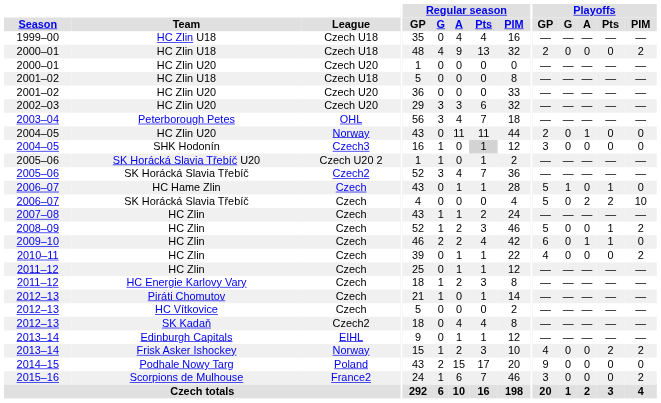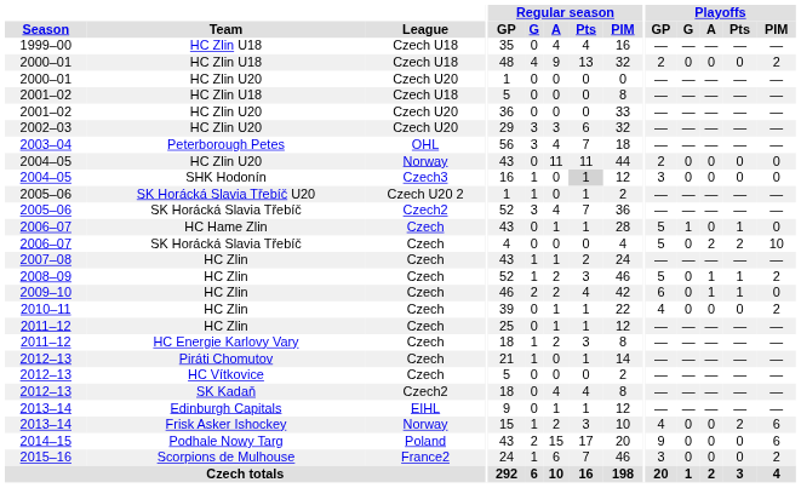 <table border="0" cellpadding="1" cellspacing="0" style="text-align:center; width:60em">
 <tr bgcolor="#e0e0e0">
 <th colspan="3" bgcolor="#ffffff"></th>
 <th rowspan="99" bgcolor="#ffffff"></th>
 <th colspan="5"><a href='#'>Regular season</a></th>
 <th rowspan="99" bgcolor="#ffffff"></th>
 <th colspan="5"><a href='#'>Playoffs</a></th>
 </tr>
 <tr bgcolor="#e0e0e0">
 <th><a href='#'>Season</a></th>
 <th>Team</th>
 <th>League</th>
 <th>GP</th>
 <th><a href='#'>G</a></th>
 <th><a href='#'>A</a></th>
 <th><a href='#'>Pts</a></th>
 <th><a href='#'>PIM</a></th>
 <th>GP</th>
 <th>G</th>
 <th>A</th>
 <th>Pts</th>
 <th>PIM</th>
 </tr>
 <tr>
 <td>1999–00</td>
 <td><a href='#'>HC Zlin</a> U18</td>
 <td>Czech U18</td>
 <td>35</td>
 <td>0</td>
 <td>4</td>
 <td>4</td>
 <td>16</td>
 <td>—</td>
 <td>—</td>
 <td>—</td>
 <td>—</td>
 <td>—</td>
 </tr>
 <tr bgcolor="#f0f0f0">
 <td>2000–01</td>
 <td>HC Zlin U18</td>
 <td>Czech U18</td>
 <td>48</td>
 <td>4</td>
 <td>9</td>
 <td>13</td>
 <td>32</td>
 <td>2</td>
 <td>0</td>
 <td>0</td>
 <td>0</td>
 <td>2</td>
 </tr>
 <tr>
 <td>2000–01</td>
 <td>HC Zlin U20</td>
 <td>Czech U20</td>
 <td>1</td>
 <td>0</td>
 <td>0</td>
 <td>0</td>
 <td>0</td>
 <td>—</td>
 <td>—</td>
 <td>—</td>
 <td>—</td>
 <td>—</td>
 </tr>
 <tr bgcolor="#f0f0f0">
 <td>2001–02</td>
 <td>HC Zlin U18</td>
 <td>Czech U18</td>
 <td>5</td>
 <td>0</td>
 <td>0</td>
 <td>0</td>
 <td>8</td>
 <td>—</td>
 <td>—</td>
 <td>—</td>
 <td>—</td>
 <td>—</td>
 </tr>
 <tr>
 <td>2001–02</td>
 <td>HC Zlin U20</td>
 <td>Czech U20</td>
 <td>36</td>
 <td>0</td>
 <td>0</td>
 <td>0</td>
 <td>33</td>
 <td>—</td>
 <td>—</td>
 <td>—</td>
 <td>—</td>
 <td>—</td>
 </tr>
 <tr bgcolor="#f0f0f0">
 <td>2002–03</td>
 <td>HC Zlin U20</td>
 <td>Czech U20</td>
 <td>29</td>
 <td>3</td>
 <td>3</td>
 <td>6</td>
 <td>32</td>
 <td>—</td>
 <td>—</td>
 <td>—</td>
 <td>—</td>
 <td>—</td>
 </tr>
 <tr>
 <td><a href='#'>2003–04</a></td>
 <td><a href='#'>Peterborough Petes</a></td>
 <td><a href='#'>OHL</a></td>
 <td>56</td>
 <td>3</td>
 <td>4</td>
 <td>7</td>
 <td>18</td>
 <td>—</td>
 <td>—</td>
 <td>—</td>
 <td>—</td>
 <td>—</td>
 </tr>
 <tr bgcolor="#f0f0f0">
 <td>2004–05</td>
 <td>HC Zlin U20</td>
 <td><a href='#'>Norway</a></td>
 <td>43</td>
 <td>0</td>
 <td>11</td>
 <td>11</td>
 <td>44</td>
 <td>2</td>
 <td>0</td>
-<td>1</td>
+<td>0</td>
 <td>0</td>
 <td>0</td>
 </tr>
 <tr>
 <td><a href='#'>2004–05</a></td>
 <td>SHK Hodonín</td>
 <td><a href='#'>Czech3</a></td>
 <td>16</td>
 <td>1</td>
 <td>0</td>
 <td style="background: lightgrey;">1</td>
 <td>12</td>
 <td>3</td>
 <td>0</td>
 <td>0</td>
 <td>0</td>
 <td>0</td>
 </tr>
 <tr bgcolor="#f0f0f0">
 <td>2005–06</td>
 <td><a href='#'>SK Horácká Slavia Třebíč</a> U20</td>
 <td>Czech U20 2</td>
 <td>1</td>
 <td>1</td>
 <td>0</td>
 <td>1</td>
 <td>2</td>
 <td>—</td>
 <td>—</td>
 <td>—</td>
 <td>—</td>
 <td>—</td>
 </tr>
 <tr>
 <td><a href='#'>2005–06</a></td>
 <td>SK Horácká Slavia Třebíč</td>
 <td><a href='#'>Czech2</a></td>
 <td>52</td>
 <td>3</td>
 <td>4</td>
 <td>7</td>
 <td>36</td>
 <td>—</td>
 <td>—</td>
 <td>—</td>
 <td>—</td>
 <td>—</td>
 </tr>
 <tr bgcolor="#f0f0f0">
 <td><a href='#'>2006–07</a></td>
 <td>HC Hame Zlin</td>
 <td><a href='#'>Czech</a></td>
 <td>43</td>
 <td>0</td>
 <td>1</td>
 <td>1</td>
 <td>28</td>
 <td>5</td>
 <td>1</td>
 <td>0</td>
 <td>1</td>
 <td>0</td>
 </tr>
 <tr>
 <td><a href='#'>2006–07</a></td>
 <td>SK Horácká Slavia Třebíč</td>
 <td>Czech</td>
 <td>4</td>
 <td>0</td>
 <td>0</td>
 <td>0</td>
 <td>4</td>
 <td>5</td>
 <td>0</td>
 <td>2</td>
 <td>2</td>
 <td>10</td>
 </tr>
 <tr bgcolor="#f0f0f0">
 <td><a href='#'>2007–08</a></td>
 <td>HC Zlin</td>
 <td>Czech</td>
 <td>43</td>
 <td>1</td>
 <td>1</td>
 <td>2</td>
 <td>24</td>
 <td>—</td>
 <td>—</td>
 <td>—</td>
 <td>—</td>
 <td>—</td>
 </tr>
 <tr>
 <td><a href='#'>2008–09</a></td>
 <td>HC Zlin</td>
 <td>Czech</td>
 <td>52</td>
 <td>1</td>
 <td>2</td>
 <td>3</td>
 <td>46</td>
 <td>5</td>
 <td>0</td>
-<td>0</td>
+<td>1</td>
 <td>1</td>
 <td>2</td>
 </tr>
 <tr bgcolor="#f0f0f0">
 <td><a href='#'>2009–10</a></td>
 <td>HC Zlin</td>
 <td>Czech</td>
 <td>46</td>
 <td>2</td>
 <td>2</td>
 <td>4</td>
 <td>42</td>
 <td>6</td>
 <td>0</td>
 <td>1</td>
 <td>1</td>
 <td>0</td>
 </tr>
 <tr>
 <td><a href='#'>2010–11</a></td>
 <td>HC Zlin</td>
 <td>Czech</td>
 <td>39</td>
 <td>0</td>
 <td>1</td>
 <td>1</td>
 <td>22</td>
 <td>4</td>
 <td>0</td>
 <td>0</td>
 <td>0</td>
 <td>2</td>
 </tr>
 <tr bgcolor="#f0f0f0">
 <td><a href='#'>2011–12</a></td>
 <td>HC Zlin</td>
 <td>Czech</td>
 <td>25</td>
 <td>0</td>
 <td>1</td>
 <td>1</td>
 <td>12</td>
 <td>—</td>
 <td>—</td>
 <td>—</td>
 <td>—</td>
 <td>—</td>
 </tr>
 <tr>
 <td><a href='#'>2011–12</a></td>
 <td><a href='#'>HC Energie Karlovy Vary</a></td>
 <td>Czech</td>
 <td>18</td>
 <td>1</td>
 <td>2</td>
 <td>3</td>
 <td>8</td>
 <td>—</td>
 <td>—</td>
 <td>—</td>
 <td>—</td>
 <td>—</td>
 </tr>
 <tr bgcolor="#f0f0f0">
 <td><a href='#'>2012–13</a></td>
 <td><a href='#'>Piráti Chomutov</a></td>
 <td>Czech</td>
 <td>21</td>
 <td>1</td>
 <td>0</td>
 <td>1</td>
 <td>14</td>
 <td>—</td>
 <td>—</td>
 <td>—</td>
 <td>—</td>
 <td>—</td>
 </tr>
 <tr>
 <td><a href='#'>2012–13</a></td>
 <td><a href='#'>HC Vítkovice</a></td>
 <td>Czech</td>
 <td>5</td>
 <td>0</td>
 <td>0</td>
 <td>0</td>
 <td>2</td>
 <td>—</td>
 <td>—</td>
 <td>—</td>
 <td>—</td>
 <td>—</td>
 </tr>
 <tr bgcolor="#f0f0f0">
 <td><a href='#'>2012–13</a></td>
 <td><a href='#'>SK Kadaň</a></td>
 <td>Czech2</td>
 <td>18</td>
 <td>0</td>
 <td>4</td>
 <td>4</td>
 <td>8</td>
 <td>—</td>
 <td>—</td>
 <td>—</td>
 <td>—</td>
 <td>—</td>
 </tr>
 <tr>
 <td><a href='#'>2013–14</a></td>
 <td><a href='#'>Edinburgh Capitals</a></td>
 <td><a href='#'>EIHL</a></td>
 <td>9</td>
 <td>0</td>
 <td>1</td>
 <td>1</td>
 <td>12</td>
 <td>—</td>
 <td>—</td>
 <td>—</td>
 <td>—</td>
 <td>—</td>
 </tr>
 <tr bgcolor="#f0f0f0">
 <td><a href='#'>2013–14</a></td>
 <td><a href='#'>Frisk Asker Ishockey</a></td>
 <td><a href='#'>Norway</a></td>
 <td>15</td>
 <td>1</td>
 <td>2</td>
 <td>3</td>
 <td>10</td>
 <td>4</td>
 <td>0</td>
 <td>0</td>
 <td>2</td>
-<td>2</td>
+<td>6</td>
 </tr>
 <tr>
 <td><a href='#'>2014–15</a></td>
 <td><a href='#'>Podhale Nowy Targ</a></td>
 <td><a href='#'>Poland</a></td>
 <td>43</td>
 <td>2</td>
 <td>15</td>
 <td>17</td>
 <td>20</td>
 <td>9</td>
 <td>0</td>
 <td>0</td>
 <td>0</td>
-<td>0</td>
+<td>6</td>
 </tr>
 <tr bgcolor="#f0f0f0">
 <td><a href='#'>2015–16</a></td>
 <td><a href='#'>Scorpions de Mulhouse</a></td>
 <td><a href='#'>France2</a></td>
 <td>24</td>
 <td>1</td>
 <td>6</td>
 <td>7</td>
 <td>46</td>
 <td>3</td>
 <td>0</td>
 <td>0</td>
 <td>0</td>
 <td>2</td>
 </tr>
 <tr>
 </tr>
 <tr ALIGN="center" bgcolor="#e0e0e0">
 <th colspan="3">Czech totals</th>
 <th ALIGN="center">292</th>
 <th ALIGN="center">6</th>
 <th ALIGN="center">10</th>
 <th ALIGN="center">16</th>
 <th ALIGN="center">198</th>
 <th ALIGN="center">20</th>
 <th ALIGN="center">1</th>
 <th ALIGN="center">2</th>
 <th ALIGN="center">3</th>
 <th ALIGN="center">4</th>
 </tr>
 </table>
